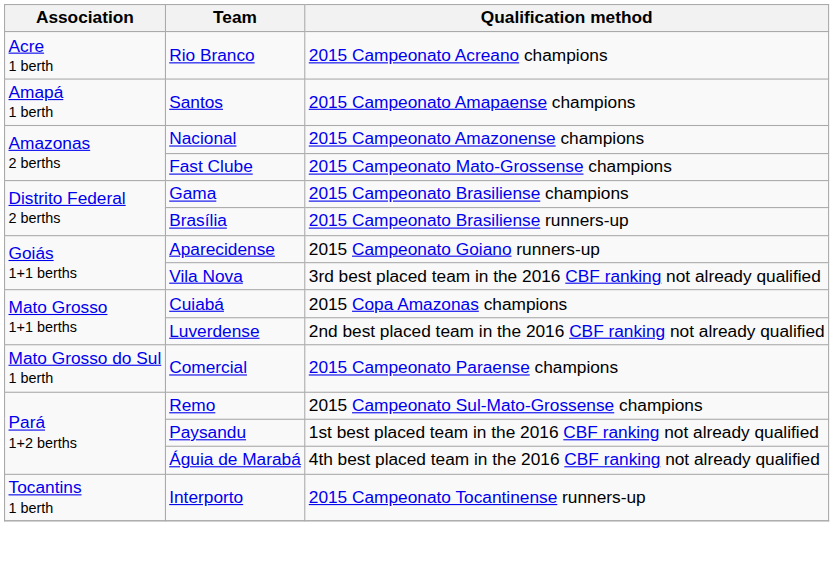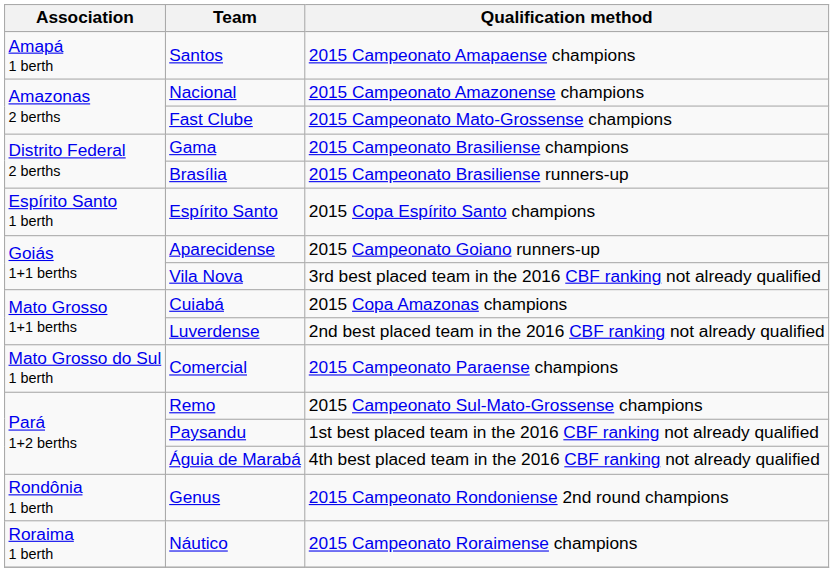 <table class="wikitable">
 <tr>
 <th>Association</th>
 <th>Team</th>
 <th>Qualification method</th>
-</tr>
-<tr>
-<td rowspan="1"> <a href='#'>Acre</a><br><small>1 berth</small></td>
-<td><a href='#'>Rio Branco</a></td>
-<td><a href='#'>2015 Campeonato Acreano</a> champions</td>
 </tr>
 <tr>
 <td rowspan="1"> <a href='#'>Amapá</a><br><small>1 berth</small></td>
 <td><a href='#'>Santos</a></td>
 <td><a href='#'>2015 Campeonato Amapaense</a> champions</td>
 </tr>
 <tr>
 <td rowspan="2"> <a href='#'>Amazonas</a><br><small>2 berths</small></td>
 <td><a href='#'>Nacional</a></td>
 <td><a href='#'>2015 Campeonato Amazonense</a> champions</td>
 </tr>
 <tr>
 <td><a href='#'>Fast Clube</a></td>
 <td><a href='#'>2015 Campeonato Mato-Grossense</a> champions</td>
 </tr>
 <tr>
 <td rowspan="2"> <a href='#'>Distrito Federal</a><br><small>2 berths</small></td>
 <td><a href='#'>Gama</a></td>
 <td><a href='#'>2015 Campeonato Brasiliense</a> champions</td>
 </tr>
 <tr>
 <td><a href='#'>Brasília</a></td>
 <td><a href='#'>2015 Campeonato Brasiliense</a> runners-up</td>
+</tr>
+<tr>
+<td rowspan="1"> <a href='#'>Espírito Santo</a><br><small>1 berth</small></td>
+<td><a href='#'>Espírito Santo</a></td>
+<td>2015 <a href='#'>Copa Espírito Santo</a> champions</td>
 </tr>
 <tr>
 <td rowspan="2"> <a href='#'>Goiás</a><br><small>1+1 berths</small></td>
 <td><a href='#'>Aparecidense</a></td>
 <td>2015 <a href='#'>Campeonato Goiano</a> runners-up</td>
 </tr>
 <tr>
 <td><a href='#'>Vila Nova</a></td>
 <td>3rd best placed team in the 2016 <a href='#'>CBF ranking</a> not already qualified</td>
 </tr>
 <tr>
 <td rowspan="2"> <a href='#'>Mato Grosso</a><br><small>1+1 berths</small></td>
 <td><a href='#'>Cuiabá</a></td>
 <td>2015 <a href='#'>Copa Amazonas</a> champions</td>
 </tr>
 <tr>
 <td><a href='#'>Luverdense</a></td>
 <td>2nd best placed team in the 2016 <a href='#'>CBF ranking</a> not already qualified</td>
 </tr>
 <tr>
 <td rowspan="1"> <a href='#'>Mato Grosso do Sul</a><br><small>1 berth</small></td>
 <td><a href='#'>Comercial</a></td>
 <td><a href='#'>2015 Campeonato Paraense</a> champions</td>
 </tr>
 <tr>
 <td rowspan="3"> <a href='#'>Pará</a><br><small>1+2 berths</small></td>
 <td><a href='#'>Remo</a></td>
 <td>2015 <a href='#'>Campeonato Sul-Mato-Grossense</a> champions</td>
 </tr>
 <tr>
 <td><a href='#'>Paysandu</a></td>
 <td>1st best placed team in the 2016 <a href='#'>CBF ranking</a> not already qualified</td>
 </tr>
 <tr>
 <td><a href='#'>Águia de Marabá</a></td>
 <td>4th best placed team in the 2016 <a href='#'>CBF ranking</a> not already qualified</td>
 </tr>
 <tr>
-<td rowspan="1"> <a href='#'>Tocantins</a><br><small>1 berth</small></td>
-<td><a href='#'>Interporto</a></td>
-<td><a href='#'>2015 Campeonato Tocantinense</a> runners-up</td>
+<td rowspan="1"> <a href='#'>Rondônia</a><br><small>1 berth</small></td>
+<td><a href='#'>Genus</a></td>
+<td><a href='#'>2015 Campeonato Rondoniense</a> 2nd round champions</td>
+</tr>
+<tr>
+<td rowspan="1"> <a href='#'>Roraima</a><br><small>1 berth</small></td>
+<td><a href='#'>Náutico</a></td>
+<td><a href='#'>2015 Campeonato Roraimense</a> champions</td>
 </tr>
 <tr>
 </tr>
 </table>
